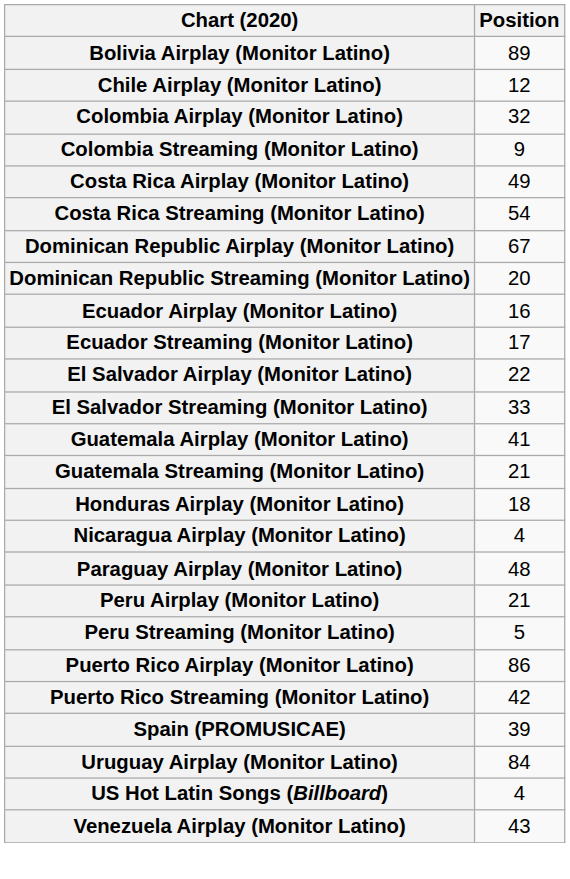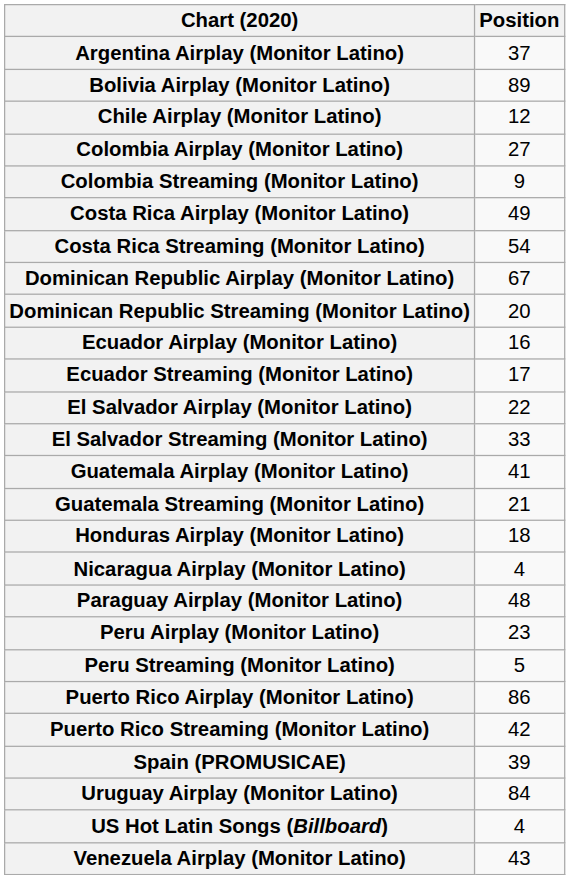 <table class="wikitable plainrowheaders sortable" style="text-align:center">
 <tr>
 <th scope="col">Chart (2020)</th>
 <th scope="col">Position</th>
+</tr>
+<tr>
+<th scope="row">Argentina Airplay (Monitor Latino)</th>
+<td>37</td>
 </tr>
 <tr>
 <th scope="row">Bolivia Airplay (Monitor Latino)</th>
 <td>89</td>
 </tr>
 <tr>
 <th scope="row">Chile Airplay (Monitor Latino)</th>
 <td>12</td>
 </tr>
 <tr>
 <th scope="row">Colombia Airplay (Monitor Latino)</th>
-<td>32</td>
+<td>27</td>
 </tr>
 <tr>
 <th scope="row">Colombia Streaming (Monitor Latino)</th>
 <td>9</td>
 </tr>
 <tr>
 <th scope="row">Costa Rica Airplay (Monitor Latino)</th>
 <td>49</td>
 </tr>
 <tr>
 <th scope="row">Costa Rica Streaming (Monitor Latino)</th>
 <td>54</td>
 </tr>
 <tr>
 <th scope="row">Dominican Republic Airplay (Monitor Latino)</th>
 <td>67</td>
 </tr>
 <tr>
 <th scope="row">Dominican Republic Streaming (Monitor Latino)</th>
 <td>20</td>
 </tr>
 <tr>
 <th scope="row">Ecuador Airplay (Monitor Latino)</th>
 <td>16</td>
 </tr>
 <tr>
 <th scope="row">Ecuador Streaming (Monitor Latino)</th>
 <td>17</td>
 </tr>
 <tr>
 <th scope="row">El Salvador Airplay (Monitor Latino)</th>
 <td>22</td>
 </tr>
 <tr>
 <th scope="row">El Salvador Streaming (Monitor Latino)</th>
 <td>33</td>
 </tr>
 <tr>
 <th scope="row">Guatemala Airplay (Monitor Latino)</th>
 <td>41</td>
 </tr>
 <tr>
 <th scope="row">Guatemala Streaming (Monitor Latino)</th>
 <td>21</td>
 </tr>
 <tr>
 <th scope="row">Honduras Airplay (Monitor Latino)</th>
 <td>18</td>
 </tr>
 <tr>
 <th scope="row">Nicaragua Airplay (Monitor Latino)</th>
 <td>4</td>
 </tr>
 <tr>
 <th scope="row">Paraguay Airplay (Monitor Latino)</th>
 <td>48</td>
 </tr>
 <tr>
 <th scope="row">Peru Airplay (Monitor Latino)</th>
-<td>21</td>
+<td>23</td>
 </tr>
 <tr>
 <th scope="row">Peru Streaming (Monitor Latino)</th>
 <td>5</td>
 </tr>
 <tr>
 <th scope="row">Puerto Rico Airplay (Monitor Latino)</th>
 <td>86</td>
 </tr>
 <tr>
 <th scope="row">Puerto Rico Streaming (Monitor Latino)</th>
 <td>42</td>
 </tr>
 <tr>
 <th scope="row">Spain (PROMUSICAE)</th>
 <td>39</td>
 </tr>
 <tr>
 <th scope="row">Uruguay Airplay (Monitor Latino)</th>
 <td>84</td>
 </tr>
 <tr>
 <th scope="row">US Hot Latin Songs (<em>Billboard</em>)</th>
 <td>4</td>
 </tr>
 <tr>
 <th scope="row">Venezuela Airplay (Monitor Latino)</th>
 <td>43</td>
 </tr>
 </table>
